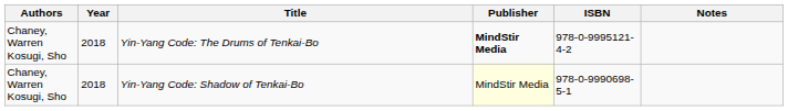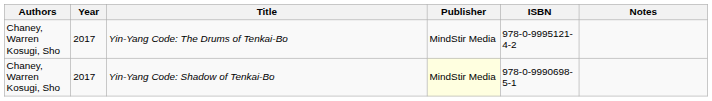 <table class="wikitable sortable">
 <tr>
 <th width="100">Authors</th>
 <th width="50">Year</th>
 <th width="510">Title</th>
 <th width="110">Publisher</th>
 <th width="120">ISBN</th>
 <th width="200" scope="Col" class="unsortable">Notes</th>
 </tr>
 <tr>
 <td>Chaney, Warren<br>Kosugi, Sho</td>
-<td>2018</td>
+<td>2017</td>
 <td><em>Yin-Yang Code: The Drums of Tenkai-Bo</em></td>
-<td><strong>MindStir Media</strong></td>
+<td>MindStir Media</td>
 <td>978-0-9995121-4-2</td>
 <td></td>
 </tr>
 <tr>
 <td>Chaney, Warren<br>Kosugi, Sho</td>
-<td>2018</td>
+<td>2017</td>
 <td><em>Yin-Yang Code: Shadow of Tenkai-Bo</em></td>
 <td style="background: lightyellow;">MindStir Media</td>
 <td>978-0-9990698-5-1</td>
 <td></td>
 </tr>
 </table>
